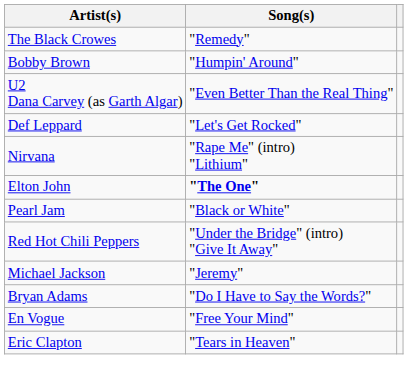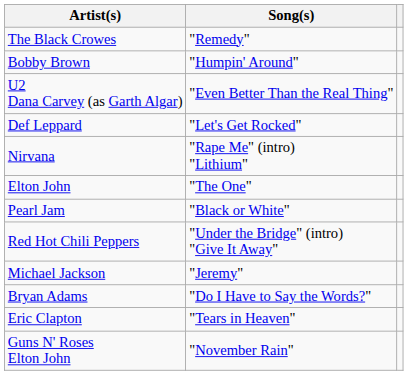 <table class="wikitable plainrowheaders">
 <tr>
 <th scope="col">Artist(s)</th>
 <th scope="col">Song(s)</th>
 <th scope="col"></th>
 </tr>
 <tr>
 <td><a href='#'>The Black Crowes</a></td>
 <td>"<a href='#'>Remedy</a>"</td>
 <td></td>
 </tr>
 <tr>
 <td><a href='#'>Bobby Brown</a></td>
 <td>"<a href='#'>Humpin' Around</a>"</td>
 <td style="text-align:center;"></td>
 </tr>
 <tr>
 <td><a href='#'>U2</a> <br> <a href='#'>Dana Carvey</a> (as <a href='#'>Garth Algar</a>)</td>
 <td>"<a href='#'>Even Better Than the Real Thing</a>"</td>
 <td style="text-align:center;"></td>
 </tr>
 <tr>
 <td><a href='#'>Def Leppard</a></td>
 <td>"<a href='#'>Let's Get Rocked</a>"</td>
 <td style="text-align:center;"></td>
 </tr>
 <tr>
 <td><a href='#'>Nirvana</a></td>
 <td>"<a href='#'>Rape Me</a>" (intro) <br> "<a href='#'>Lithium</a>"</td>
 <td style="text-align:center;"></td>
 </tr>
 <tr>
 <td><a href='#'>Elton John</a></td>
-<td><strong>"<a href='#'>The One</a>"</strong></td>
+<td>"<a href='#'>The One</a>"</td>
 <td style="text-align:center;"></td>
 </tr>
 <tr>
 <td><a href='#'>Pearl Jam</a></td>
 <td>"<a href='#'>Black or White</a>"</td>
 <td style="text-align:center;"></td>
 </tr>
 <tr>
 <td><a href='#'>Red Hot Chili Peppers</a></td>
 <td>"<a href='#'>Under the Bridge</a>" (intro) <br> "<a href='#'>Give It Away</a>"</td>
 <td style="text-align:center;"></td>
 </tr>
 <tr>
 <td><a href='#'>Michael Jackson</a></td>
 <td>"<a href='#'>Jeremy</a>"</td>
 <td style="text-align:center;"></td>
 </tr>
 <tr>
 <td><a href='#'>Bryan Adams</a></td>
 <td>"<a href='#'>Do I Have to Say the Words?</a>"</td>
 <td style="text-align:center;"></td>
 </tr>
 <tr>
-<td><a href='#'>En Vogue</a></td>
-<td>"<a href='#'>Free Your Mind</a>"</td>
-<td style="text-align:center;"></td>
-</tr>
-<tr>
 <td><a href='#'>Eric Clapton</a></td>
 <td>"<a href='#'>Tears in Heaven</a>"</td>
 <td style="text-align:center;"></td>
 </tr>
+<tr>
+<td><a href='#'>Guns N' Roses</a> <br> <a href='#'>Elton John</a></td>
+<td>"<a href='#'>November Rain</a>"</td>
+<td style="text-align:center;"></td>
+</tr>
 </table>
